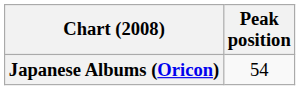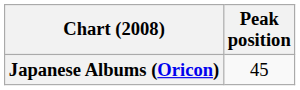 <table class="wikitable sortable plainrowheaders">
 <tr>
 <th>Chart (2008)</th>
 <th>Peak<br>position</th>
 </tr>
 <tr>
 <th scope="row">Japanese Albums (<a href='#'>Oricon</a>)</th>
-<td style="text-align:center;">54</td>
+<td style="text-align:center;">45</td>
 </tr>
 </table>
